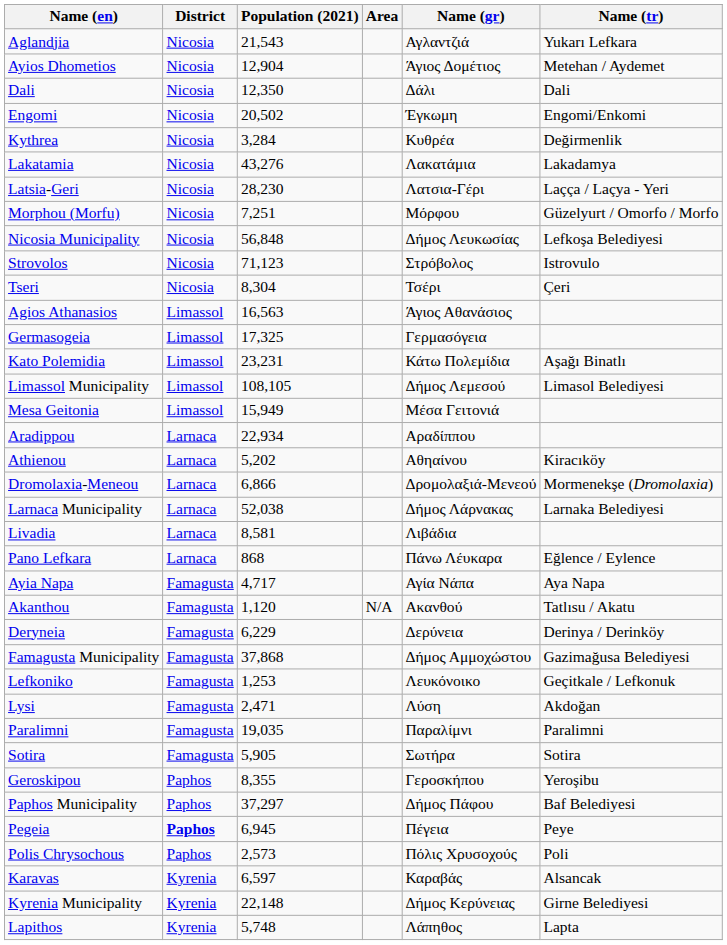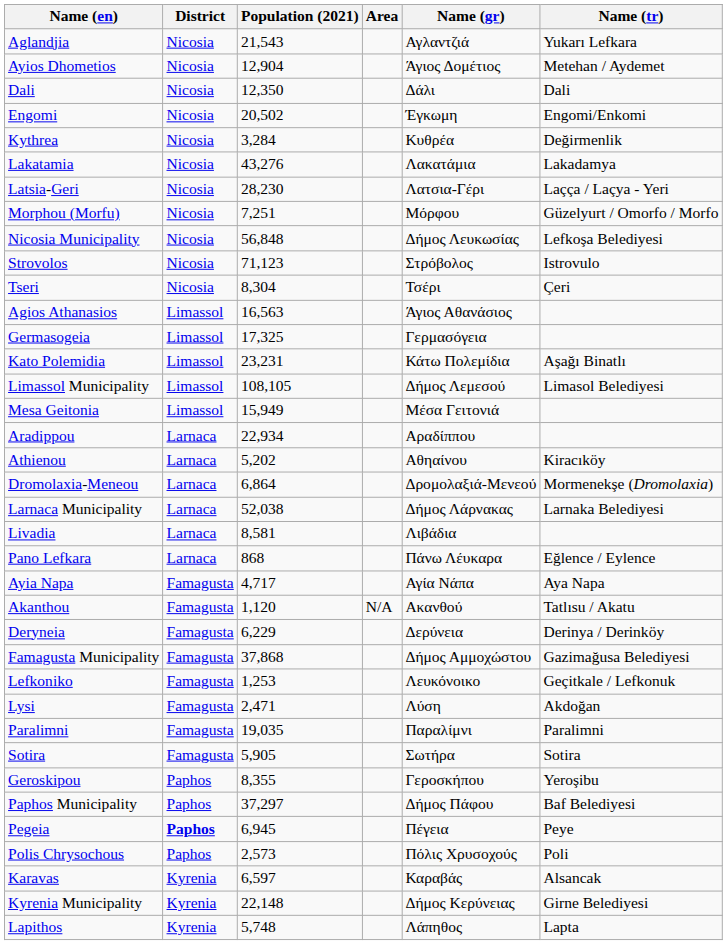 <table class="wikitable sortable mw-collapsible">
 <tr>
 <th>Name (<a href='#'>en</a>)</th>
 <th>District</th>
 <th>Population (2021)</th>
 <th>Area</th>
 <th>Name (<a href='#'>gr</a>)</th>
 <th>Name (<a href='#'>tr</a>)</th>
 </tr>
 <tr>
 <td><a href='#'>Aglandjia</a></td>
 <td><a href='#'>Nicosia</a></td>
 <td>21,543</td>
 <td></td>
 <td>Αγλαντζιά</td>
 <td>Yukarı Lefkara</td>
 </tr>
 <tr>
 <td><a href='#'>Ayios Dhometios</a></td>
 <td><a href='#'>Nicosia</a></td>
 <td>12,904</td>
 <td></td>
 <td>Άγιος Δομέτιος</td>
 <td>Metehan / Aydemet</td>
 </tr>
 <tr>
 <td><a href='#'>Dali</a></td>
 <td><a href='#'>Nicosia</a></td>
 <td>12,350</td>
 <td></td>
 <td>Δάλι</td>
 <td>Dali</td>
 </tr>
 <tr>
 <td><a href='#'>Engomi</a></td>
 <td><a href='#'>Nicosia</a></td>
 <td>20,502</td>
 <td></td>
 <td>Έγκωμη</td>
 <td>Engomi/Enkomi</td>
 </tr>
 <tr>
 <td><a href='#'>Kythrea</a></td>
 <td><a href='#'>Nicosia</a></td>
 <td>3,284</td>
 <td></td>
 <td>Κυθρέα</td>
 <td>Değirmenlik</td>
 </tr>
 <tr>
 <td><a href='#'>Lakatamia</a></td>
 <td><a href='#'>Nicosia</a></td>
 <td>43,276</td>
 <td></td>
 <td>Λακατάμια</td>
 <td>Lakadamya</td>
 </tr>
 <tr>
 <td><a href='#'>Latsia</a>-<a href='#'>Geri</a></td>
 <td><a href='#'>Nicosia</a></td>
 <td>28,230</td>
 <td></td>
 <td>Λατσια-Γέρι</td>
 <td>Laçça / Laçya - Yeri</td>
 </tr>
 <tr>
 <td><a href='#'>Morphou (Morfu)</a></td>
 <td><a href='#'>Nicosia</a></td>
 <td>7,251</td>
 <td></td>
 <td>Μόρφου</td>
 <td>Güzelyurt / Omorfo / Morfo</td>
 </tr>
 <tr>
 <td><a href='#'>Nicosia Municipality</a></td>
 <td><a href='#'>Nicosia</a></td>
 <td>56,848</td>
 <td></td>
 <td>Δήμος Λευκωσίας</td>
 <td>Lefkoşa Belediyesi</td>
 </tr>
 <tr>
 <td><a href='#'>Strovolos</a></td>
 <td><a href='#'>Nicosia</a></td>
 <td>71,123</td>
 <td></td>
 <td>Στρόβολος</td>
 <td>Istrovulo</td>
 </tr>
 <tr>
 <td><a href='#'>Tseri</a></td>
 <td><a href='#'>Nicosia</a></td>
 <td>8,304</td>
 <td></td>
 <td>Τσέρι</td>
 <td>Çeri</td>
 </tr>
 <tr>
 <td><a href='#'>Agios Athanasios</a></td>
 <td><a href='#'>Limassol</a></td>
 <td>16,563</td>
 <td></td>
 <td>Άγιος Αθανάσιος</td>
 <td></td>
 </tr>
 <tr>
 <td><a href='#'>Germasogeia</a></td>
 <td><a href='#'>Limassol</a></td>
 <td>17,325</td>
 <td></td>
 <td>Γερμασόγεια</td>
 <td></td>
 </tr>
 <tr>
 <td><a href='#'>Kato Polemidia</a></td>
 <td><a href='#'>Limassol</a></td>
 <td>23,231</td>
 <td></td>
 <td>Κάτω Πολεμίδια</td>
 <td>Aşağı Binatlı</td>
 </tr>
 <tr>
 <td><a href='#'>Limassol</a> Municipality</td>
 <td><a href='#'>Limassol</a></td>
 <td>108,105</td>
 <td></td>
 <td>Δήμος Λεμεσού</td>
 <td>Limasol Belediyesi</td>
 </tr>
 <tr>
 <td><a href='#'>Mesa Geitonia</a></td>
 <td><a href='#'>Limassol</a></td>
 <td>15,949</td>
 <td></td>
 <td>Μέσα Γειτονιά</td>
 <td></td>
 </tr>
 <tr>
 <td><a href='#'>Aradippou</a></td>
 <td><a href='#'>Larnaca</a></td>
 <td>22,934</td>
 <td></td>
 <td>Αραδίππου</td>
 <td></td>
 </tr>
 <tr>
 <td><a href='#'>Athienou</a></td>
 <td><a href='#'>Larnaca</a></td>
 <td>5,202</td>
 <td></td>
 <td>Αθηαίνου</td>
 <td>Kiracıköy</td>
 </tr>
 <tr>
 <td><a href='#'>Dromolaxia</a>-<a href='#'>Meneou</a></td>
 <td><a href='#'>Larnaca</a></td>
-<td>6,866</td>
+<td>6,864</td>
 <td></td>
 <td>Δρομολαξιά-Μενεού</td>
 <td>Mormenekşe (<em>Dromolaxia</em>)</td>
 </tr>
 <tr>
 <td><a href='#'>Larnaca</a> Municipality</td>
 <td><a href='#'>Larnaca</a></td>
 <td>52,038</td>
 <td></td>
 <td>Δήμος Λάρνακας</td>
 <td>Larnaka Belediyesi</td>
 </tr>
 <tr>
 <td><a href='#'>Livadia</a></td>
 <td><a href='#'>Larnaca</a></td>
 <td>8,581</td>
 <td></td>
 <td>Λιβάδια</td>
 <td></td>
 </tr>
 <tr>
 <td><a href='#'>Pano Lefkara</a></td>
 <td><a href='#'>Larnaca</a></td>
 <td>868</td>
 <td></td>
 <td>Πάνω Λέυκαρα</td>
 <td>Eğlence / Eylence</td>
 </tr>
 <tr>
 <td><a href='#'>Ayia Napa</a></td>
 <td><a href='#'>Famagusta</a></td>
 <td>4,717</td>
 <td></td>
 <td>Αγία Νάπα</td>
 <td>Aya Napa</td>
 </tr>
 <tr>
 <td><a href='#'>Akanthou</a></td>
 <td><a href='#'>Famagusta</a></td>
 <td>1,120</td>
 <td>N/A</td>
 <td>Ακανθού</td>
 <td>Tatlısu / Akatu</td>
 </tr>
 <tr>
 <td><a href='#'>Deryneia</a></td>
 <td><a href='#'>Famagusta</a></td>
 <td>6,229</td>
 <td></td>
 <td>Δερύνεια</td>
 <td>Derinya / Derinköy</td>
 </tr>
 <tr>
 <td><a href='#'>Famagusta</a> Municipality</td>
 <td><a href='#'>Famagusta</a></td>
 <td>37,868</td>
 <td></td>
 <td>Δήμος Αμμοχώστου</td>
 <td>Gazimağusa Belediyesi</td>
 </tr>
 <tr>
 <td><a href='#'>Lefkoniko</a></td>
 <td><a href='#'>Famagusta</a></td>
 <td>1,253</td>
 <td></td>
 <td>Λευκόνοικο</td>
 <td>Geçitkale / Lefkonuk</td>
 </tr>
 <tr>
 <td><a href='#'>Lysi</a></td>
 <td><a href='#'>Famagusta</a></td>
 <td>2,471</td>
 <td></td>
 <td>Λύση</td>
 <td>Akdoğan</td>
 </tr>
 <tr>
 <td><a href='#'>Paralimni</a></td>
 <td><a href='#'>Famagusta</a></td>
 <td>19,035</td>
 <td></td>
 <td>Παραλίμνι</td>
 <td>Paralimni</td>
 </tr>
 <tr>
 <td><a href='#'>Sotira</a></td>
 <td><a href='#'>Famagusta</a></td>
 <td>5,905</td>
 <td></td>
 <td>Σωτήρα</td>
 <td>Sotira</td>
 </tr>
 <tr>
 <td><a href='#'>Geroskipou</a></td>
 <td><a href='#'>Paphos</a></td>
 <td>8,355</td>
 <td></td>
 <td>Γεροσκήπου</td>
 <td>Yeroşibu</td>
 </tr>
 <tr>
 <td><a href='#'>Paphos</a> Municipality</td>
 <td><a href='#'>Paphos</a></td>
 <td>37,297</td>
 <td></td>
 <td>Δήμος Πάφου</td>
 <td>Baf Belediyesi</td>
 </tr>
 <tr>
 <td><a href='#'>Pegeia</a></td>
 <td><strong><a href='#'>Paphos</a></strong></td>
 <td>6,945</td>
 <td></td>
 <td>Πέγεια</td>
 <td>Peye</td>
 </tr>
 <tr>
 <td><a href='#'>Polis Chrysochous</a></td>
 <td><a href='#'>Paphos</a></td>
 <td>2,573</td>
 <td></td>
 <td>Πόλις Χρυσοχούς</td>
 <td>Poli</td>
 </tr>
 <tr>
 <td><a href='#'>Karavas</a></td>
 <td><a href='#'>Kyrenia</a></td>
 <td>6,597</td>
 <td></td>
 <td>Καραβάς</td>
 <td>Alsancak</td>
 </tr>
 <tr>
 <td><a href='#'>Kyrenia</a> Municipality</td>
 <td><a href='#'>Kyrenia</a></td>
 <td>22,148</td>
 <td></td>
 <td>Δήμος Κερύνειας</td>
 <td>Girne Belediyesi</td>
 </tr>
 <tr>
 <td><a href='#'>Lapithos</a></td>
 <td><a href='#'>Kyrenia</a></td>
 <td>5,748</td>
 <td></td>
 <td>Λάπηθος</td>
 <td>Lapta</td>
 </tr>
 </table>
